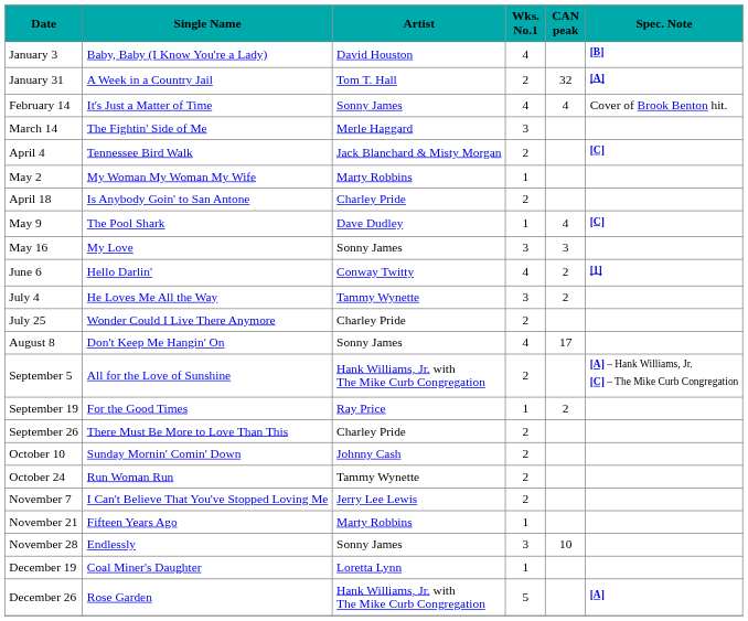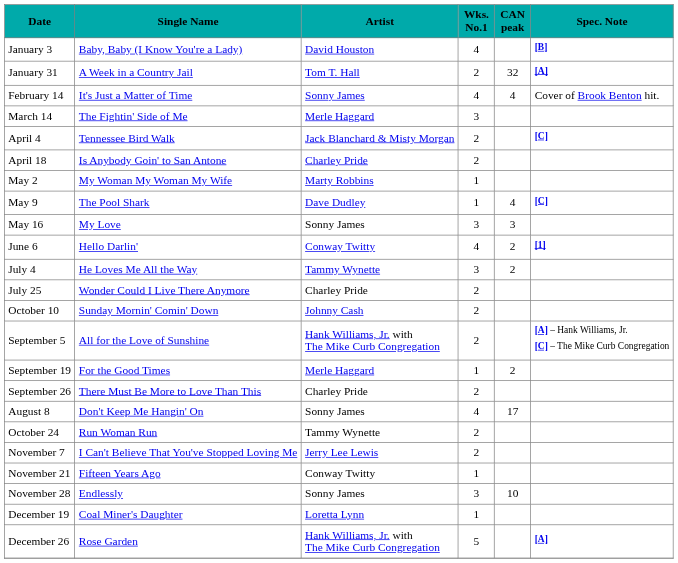 <table border="1" cellpadding="5" cellspacing="1" style="border-collapse: collapse">
 <tr style="background:#00AAAA">
 <th>Date</th>
 <th>Single Name</th>
 <th>Artist</th>
 <th width="40">Wks. No.1</th>
 <th width="40">CAN peak</th>
 <th>Spec. Note</th>
 </tr>
 <tr>
 <td>January 3</td>
 <td><a href='#'>Baby, Baby (I Know You're a Lady)</a></td>
 <td><a href='#'>David Houston</a></td>
 <td align="center">4</td>
 <td></td>
 <td><sup><a href='#'><strong>[B]</strong></a></sup></td>
 </tr>
 <tr>
 <td>January 31</td>
 <td><a href='#'>A Week in a Country Jail</a></td>
 <td><a href='#'>Tom T. Hall</a></td>
 <td align="center">2</td>
 <td align="center">32</td>
 <td><sup><a href='#'><strong>[A]</strong></a></sup></td>
 </tr>
 <tr>
 <td>February 14</td>
 <td><a href='#'>It's Just a Matter of Time</a></td>
 <td><a href='#'>Sonny James</a></td>
 <td align="center">4</td>
 <td align="center">4</td>
 <td>Cover of <a href='#'>Brook Benton</a> hit.</td>
 </tr>
 <tr>
 <td>March 14</td>
 <td><a href='#'>The Fightin' Side of Me</a></td>
 <td><a href='#'>Merle Haggard</a></td>
 <td align="center">3</td>
 <td></td>
 <td></td>
 </tr>
 <tr>
 <td>April 4</td>
 <td><a href='#'>Tennessee Bird Walk</a></td>
 <td><a href='#'>Jack Blanchard & Misty Morgan</a></td>
 <td align="center">2</td>
 <td></td>
 <td><sup><a href='#'><strong>[C]</strong></a></sup></td>
 </tr>
 <tr>
+<td>April 18</td>
+<td><a href='#'>Is Anybody Goin' to San Antone</a></td>
+<td><a href='#'>Charley Pride</a></td>
+<td align="center">2</td>
+<td></td>
+<td></td>
+</tr>
+<tr>
 <td>May 2</td>
 <td><a href='#'>My Woman My Woman My Wife</a></td>
 <td><a href='#'>Marty Robbins</a></td>
 <td align="center">1</td>
-<td></td>
-<td></td>
-</tr>
-<tr>
-<td>April 18</td>
-<td><a href='#'>Is Anybody Goin' to San Antone</a></td>
-<td><a href='#'>Charley Pride</a></td>
-<td align="center">2</td>
 <td></td>
 <td></td>
 </tr>
 <tr>
 <td>May 9</td>
 <td><a href='#'>The Pool Shark</a></td>
 <td><a href='#'>Dave Dudley</a></td>
 <td align="center">1</td>
 <td align="center">4</td>
 <td><sup><a href='#'><strong>[C]</strong></a></sup></td>
 </tr>
 <tr>
 <td>May 16</td>
 <td><a href='#'>My Love</a></td>
 <td>Sonny James</td>
 <td align="center">3</td>
 <td align="center">3</td>
 <td></td>
 </tr>
 <tr>
 <td>June 6</td>
 <td><a href='#'>Hello Darlin'</a></td>
 <td><a href='#'>Conway Twitty</a></td>
 <td align="center">4</td>
 <td align="center">2</td>
 <td><sup><a href='#'><strong>[1]</strong></a></sup></td>
 </tr>
 <tr>
 <td>July 4</td>
 <td><a href='#'>He Loves Me All the Way</a></td>
 <td><a href='#'>Tammy Wynette</a></td>
 <td align="center">3</td>
 <td align="center">2</td>
 <td></td>
 </tr>
 <tr>
 <td>July 25</td>
 <td><a href='#'>Wonder Could I Live There Anymore</a></td>
 <td>Charley Pride</td>
 <td align="center">2</td>
 <td></td>
 <td></td>
 </tr>
 <tr>
-<td>August 8</td>
-<td><a href='#'>Don't Keep Me Hangin' On</a></td>
-<td>Sonny James</td>
-<td align="center">4</td>
-<td align="center">17</td>
+<td>October 10</td>
+<td><a href='#'>Sunday Mornin' Comin' Down</a></td>
+<td><a href='#'>Johnny Cash</a></td>
+<td align="center">2</td>
+<td></td>
 <td></td>
 </tr>
 <tr>
 <td>September 5</td>
 <td><a href='#'>All for the Love of Sunshine</a></td>
 <td><a href='#'>Hank Williams, Jr.</a> with<br><a href='#'>The Mike Curb Congregation</a></td>
 <td align="center">2</td>
 <td></td>
 <td><sup><a href='#'><strong>[A]</strong></a> – Hank Williams, Jr.</sup><br><sup><a href='#'><strong>[C]</strong></a> – The Mike Curb Congregation</sup></td>
 </tr>
 <tr>
 <td>September 19</td>
 <td><a href='#'>For the Good Times</a></td>
-<td><a href='#'>Ray Price</a></td>
+<td><a href='#'>Merle Haggard</a></td>
 <td align="center">1</td>
 <td align="center">2</td>
 <td></td>
 </tr>
 <tr>
 <td>September 26</td>
 <td><a href='#'>There Must Be More to Love Than This</a></td>
 <td>Charley Pride</td>
 <td align="center">2</td>
 <td></td>
 <td></td>
 </tr>
 <tr>
-<td>October 10</td>
-<td><a href='#'>Sunday Mornin' Comin' Down</a></td>
-<td><a href='#'>Johnny Cash</a></td>
-<td align="center">2</td>
-<td></td>
+<td>August 8</td>
+<td><a href='#'>Don't Keep Me Hangin' On</a></td>
+<td>Sonny James</td>
+<td align="center">4</td>
+<td align="center">17</td>
 <td></td>
 </tr>
 <tr>
 <td>October 24</td>
 <td><a href='#'>Run Woman Run</a></td>
 <td>Tammy Wynette</td>
 <td align="center">2</td>
 <td></td>
 <td></td>
 </tr>
 <tr>
 <td>November 7</td>
 <td><a href='#'>I Can't Believe That You've Stopped Loving Me</a></td>
 <td><a href='#'>Jerry Lee Lewis</a></td>
 <td align="center">2</td>
 <td></td>
 <td></td>
 </tr>
 <tr>
 <td>November 21</td>
 <td><a href='#'>Fifteen Years Ago</a></td>
-<td><a href='#'>Marty Robbins</a></td>
+<td>Conway Twitty</td>
 <td align="center">1</td>
 <td></td>
 <td></td>
 </tr>
 <tr>
 <td>November 28</td>
 <td><a href='#'>Endlessly</a></td>
 <td>Sonny James</td>
 <td align="center">3</td>
 <td align="center">10</td>
 <td></td>
 </tr>
 <tr>
 <td>December 19</td>
 <td><a href='#'>Coal Miner's Daughter</a></td>
 <td><a href='#'>Loretta Lynn</a></td>
 <td align="center">1</td>
 <td></td>
 <td></td>
 </tr>
 <tr>
 <td>December 26</td>
 <td><a href='#'>Rose Garden</a></td>
 <td><a href='#'>Hank Williams, Jr.</a> with<br><a href='#'>The Mike Curb Congregation</a></td>
 <td align="center">5</td>
 <td></td>
 <td><sup><a href='#'><strong>[A]</strong></a></sup></td>
 </tr>
 <tr>
 </tr>
 </table>
